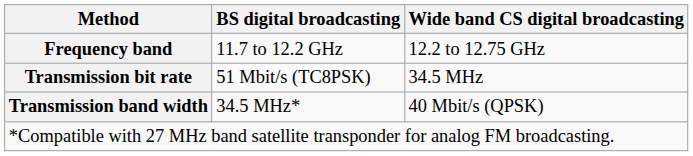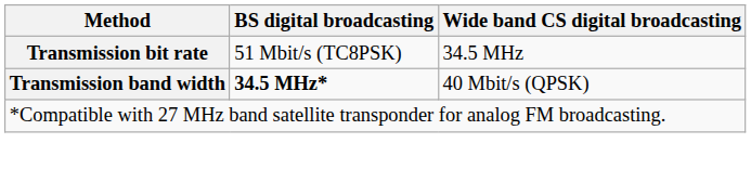 <table class="wikitable">
 <tr>
 <th>Method</th>
 <th>BS digital broadcasting</th>
 <th>Wide band CS digital broadcasting</th>
-</tr>
-<tr>
-<th>Frequency band</th>
-<td>11.7 to 12.2 GHz</td>
-<td>12.2 to 12.75 GHz</td>
 </tr>
 <tr>
 <th>Transmission bit rate</th>
 <td>51 Mbit/s (TC8PSK)</td>
 <td>34.5 MHz</td>
 </tr>
 <tr>
 <th>Transmission band width</th>
-<td>34.5 MHz*</td>
+<td><strong>34.5 MHz*</strong></td>
 <td>40 Mbit/s (QPSK)</td>
 </tr>
 <tr>
 <td colspan=3>*Compatible with 27 MHz band satellite transponder for analog FM broadcasting.</td>
 </tr>
 </table>
